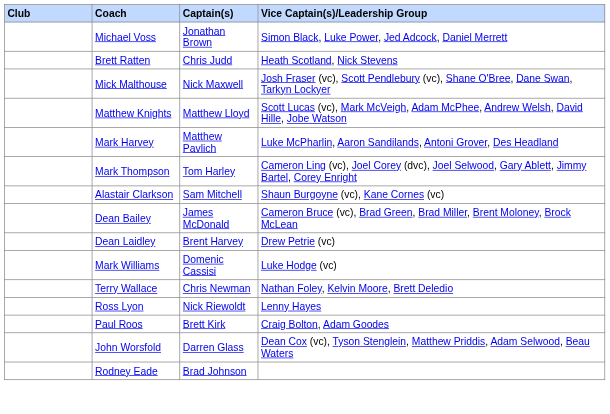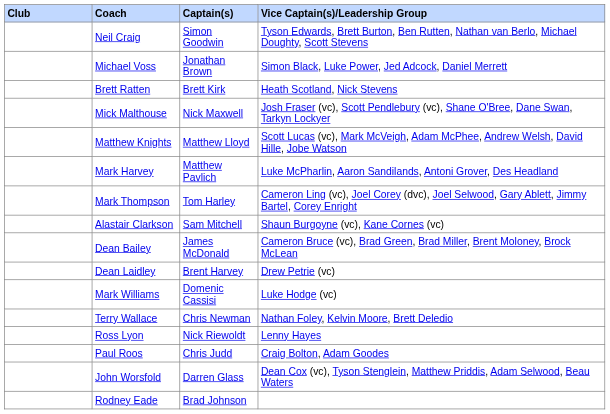 <table border="1" cellpadding="4" cellspacing="0"  style="text-align:left; font-size:95%; border-collapse:collapse; width:100%;">
 <tr style="background:#C1D8FF;">
 <th width=120>Club</th>
 <th width=120>Coach</th>
 <th>Captain(s)</th>
 <th>Vice Captain(s)/Leadership Group</th>
+</tr>
+<tr>
+<td></td>
+<td><a href='#'>Neil Craig</a></td>
+<td><a href='#'>Simon Goodwin</a></td>
+<td><a href='#'>Tyson Edwards</a>, <a href='#'>Brett Burton</a>, <a href='#'>Ben Rutten</a>, <a href='#'>Nathan van Berlo</a>, <a href='#'>Michael Doughty</a>, <a href='#'>Scott Stevens</a></td>
 </tr>
 <tr>
 <td></td>
 <td><a href='#'>Michael Voss</a></td>
 <td><a href='#'>Jonathan Brown</a></td>
 <td><a href='#'>Simon Black</a>, <a href='#'>Luke Power</a>, <a href='#'>Jed Adcock</a>, <a href='#'>Daniel Merrett</a></td>
 </tr>
 <tr>
 <td></td>
 <td><a href='#'>Brett Ratten</a></td>
-<td><a href='#'>Chris Judd</a></td>
+<td><a href='#'>Brett Kirk</a></td>
 <td><a href='#'>Heath Scotland</a>, <a href='#'>Nick Stevens</a></td>
 </tr>
 <tr>
 <td></td>
 <td><a href='#'>Mick Malthouse</a></td>
 <td><a href='#'>Nick Maxwell</a></td>
 <td><a href='#'>Josh Fraser</a> (vc), <a href='#'>Scott Pendlebury</a> (vc), <a href='#'>Shane O'Bree</a>, <a href='#'>Dane Swan</a>, <a href='#'>Tarkyn Lockyer</a></td>
 </tr>
 <tr>
 <td></td>
 <td><a href='#'>Matthew Knights</a></td>
 <td><a href='#'>Matthew Lloyd</a></td>
 <td><a href='#'>Scott Lucas</a> (vc), <a href='#'>Mark McVeigh</a>, <a href='#'>Adam McPhee</a>, <a href='#'>Andrew Welsh</a>, <a href='#'>David Hille</a>, <a href='#'>Jobe Watson</a></td>
 </tr>
 <tr>
 <td></td>
 <td><a href='#'>Mark Harvey</a></td>
 <td><a href='#'>Matthew Pavlich</a></td>
 <td><a href='#'>Luke McPharlin</a>, <a href='#'>Aaron Sandilands</a>, <a href='#'>Antoni Grover</a>, <a href='#'>Des Headland</a></td>
 </tr>
 <tr>
 <td></td>
 <td><a href='#'>Mark Thompson</a></td>
 <td><a href='#'>Tom Harley</a></td>
 <td><a href='#'>Cameron Ling</a> (vc), <a href='#'>Joel Corey</a> (dvc), <a href='#'>Joel Selwood</a>, <a href='#'>Gary Ablett</a>, <a href='#'>Jimmy Bartel</a>, <a href='#'>Corey Enright</a></td>
 </tr>
 <tr>
 <td></td>
 <td><a href='#'>Alastair Clarkson</a></td>
 <td><a href='#'>Sam Mitchell</a></td>
 <td><a href='#'>Shaun Burgoyne</a> (vc), <a href='#'>Kane Cornes</a> (vc)</td>
 </tr>
 <tr>
 <td></td>
 <td><a href='#'>Dean Bailey</a></td>
 <td><a href='#'>James McDonald</a></td>
 <td><a href='#'>Cameron Bruce</a> (vc), <a href='#'>Brad Green</a>, <a href='#'>Brad Miller</a>, <a href='#'>Brent Moloney</a>, <a href='#'>Brock McLean</a></td>
 </tr>
 <tr>
 <td></td>
 <td><a href='#'>Dean Laidley</a></td>
 <td><a href='#'>Brent Harvey</a></td>
 <td><a href='#'>Drew Petrie</a> (vc)</td>
 </tr>
 <tr>
 <td></td>
 <td><a href='#'>Mark Williams</a></td>
 <td><a href='#'>Domenic Cassisi</a></td>
 <td><a href='#'>Luke Hodge</a> (vc)</td>
 </tr>
 <tr>
 <td></td>
 <td><a href='#'>Terry Wallace</a></td>
 <td><a href='#'>Chris Newman</a></td>
 <td><a href='#'>Nathan Foley</a>, <a href='#'>Kelvin Moore</a>, <a href='#'>Brett Deledio</a></td>
 </tr>
 <tr>
 <td></td>
 <td><a href='#'>Ross Lyon</a></td>
 <td><a href='#'>Nick Riewoldt</a></td>
 <td><a href='#'>Lenny Hayes</a></td>
 </tr>
 <tr>
 <td></td>
 <td><a href='#'>Paul Roos</a></td>
-<td><a href='#'>Brett Kirk</a></td>
+<td><a href='#'>Chris Judd</a></td>
 <td><a href='#'>Craig Bolton</a>, <a href='#'>Adam Goodes</a></td>
 </tr>
 <tr>
 <td></td>
 <td><a href='#'>John Worsfold</a></td>
 <td><a href='#'>Darren Glass</a></td>
 <td><a href='#'>Dean Cox</a> (vc), <a href='#'>Tyson Stenglein</a>, <a href='#'>Matthew Priddis</a>, <a href='#'>Adam Selwood</a>, <a href='#'>Beau Waters</a></td>
 </tr>
 <tr>
 <td></td>
 <td><a href='#'>Rodney Eade</a></td>
 <td><a href='#'>Brad Johnson</a></td>
 <td></td>
 </tr>
 </table>
